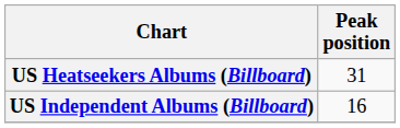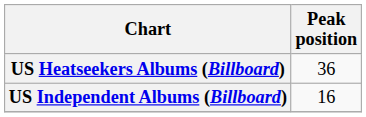 <table class="wikitable plainrowheaders sortable" style="text-align:center;" border="1">
 <tr>
 <th scope="col">Chart</th>
 <th scope="col">Peak<br>position</th>
 </tr>
 <tr>
 <th scope="row">US <a href='#'>Heatseekers Albums</a> (<em><a href='#'>Billboard</a></em>)</th>
-<td>31</td>
+<td>36</td>
 </tr>
 <tr>
 <th scope="row">US <a href='#'>Independent Albums</a> (<em><a href='#'>Billboard</a></em>)</th>
 <td>16</td>
 </tr>
 <tr>
 </tr>
 </table>
